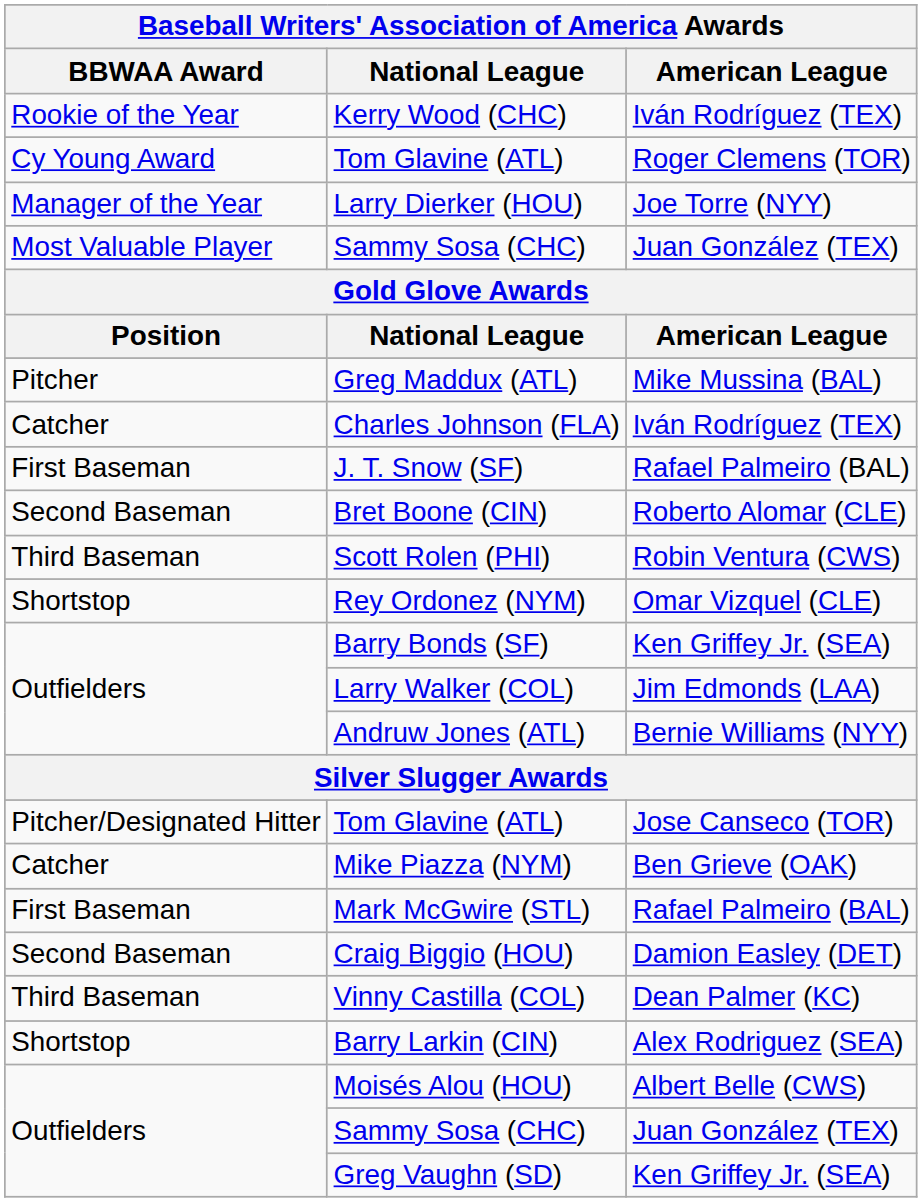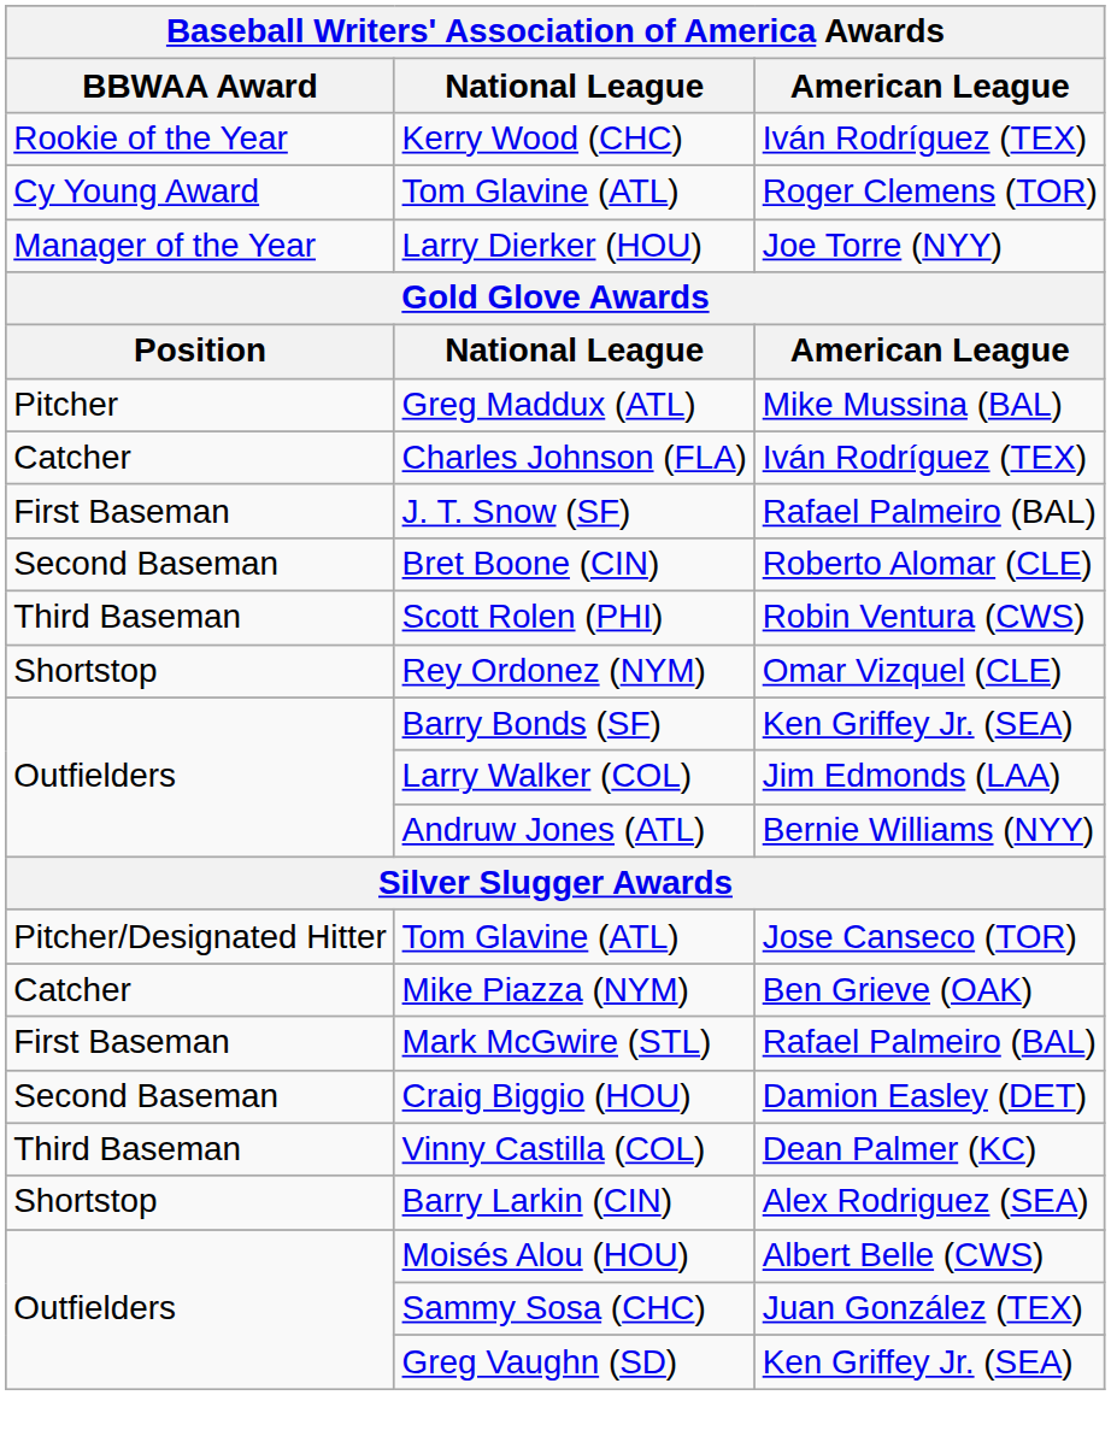 <table class="wikitable">
 <tr>
 <th colspan="3"><a href='#'>Baseball Writers' Association of America</a> Awards</th>
 </tr>
 <tr>
 <th>BBWAA Award</th>
 <th>National League</th>
 <th>American League</th>
 </tr>
 <tr>
 <td><a href='#'>Rookie of the Year</a></td>
 <td><a href='#'>Kerry Wood</a> (<a href='#'>CHC</a>)</td>
 <td><a href='#'>Iván Rodríguez</a> (<a href='#'>TEX</a>)</td>
 </tr>
 <tr>
 <td><a href='#'>Cy Young Award</a></td>
 <td><a href='#'>Tom Glavine</a> (<a href='#'>ATL</a>)</td>
 <td><a href='#'>Roger Clemens</a> (<a href='#'>TOR</a>)</td>
 </tr>
 <tr>
 <td><a href='#'>Manager of the Year</a></td>
 <td><a href='#'>Larry Dierker</a> (<a href='#'>HOU</a>)</td>
 <td><a href='#'>Joe Torre</a> (<a href='#'>NYY</a>)</td>
-</tr>
-<tr>
-<td><a href='#'>Most Valuable Player</a></td>
-<td><a href='#'>Sammy Sosa</a> (<a href='#'>CHC</a>)</td>
-<td><a href='#'>Juan González</a> (<a href='#'>TEX</a>)</td>
 </tr>
 <tr>
 <th colspan="3"><a href='#'>Gold Glove Awards</a></th>
 </tr>
 <tr>
 <th>Position</th>
 <th>National League</th>
 <th>American League</th>
 </tr>
 <tr>
 <td>Pitcher</td>
 <td><a href='#'>Greg Maddux</a> (<a href='#'>ATL</a>)</td>
 <td><a href='#'>Mike Mussina</a> (<a href='#'>BAL</a>)</td>
 </tr>
 <tr>
 <td>Catcher</td>
 <td><a href='#'>Charles Johnson</a> (<a href='#'>FLA</a>)</td>
 <td><a href='#'>Iván Rodríguez</a> (<a href='#'>TEX</a>)</td>
 </tr>
 <tr>
 <td>First Baseman</td>
 <td><a href='#'>J. T. Snow</a> (<a href='#'>SF</a>)</td>
 <td><a href='#'>Rafael Palmeiro</a> (BAL)</td>
 </tr>
 <tr>
 <td>Second Baseman</td>
 <td><a href='#'>Bret Boone</a> (<a href='#'>CIN</a>)</td>
 <td><a href='#'>Roberto Alomar</a> (<a href='#'>CLE</a>)</td>
 </tr>
 <tr>
 <td>Third Baseman</td>
 <td><a href='#'>Scott Rolen</a> (<a href='#'>PHI</a>)</td>
 <td><a href='#'>Robin Ventura</a> (<a href='#'>CWS</a>)</td>
 </tr>
 <tr>
 <td>Shortstop</td>
 <td><a href='#'>Rey Ordonez</a> (<a href='#'>NYM</a>)</td>
 <td><a href='#'>Omar Vizquel</a> (<a href='#'>CLE</a>)</td>
 </tr>
 <tr>
 <td rowspan="3">Outfielders</td>
 <td><a href='#'>Barry Bonds</a> (<a href='#'>SF</a>)</td>
 <td><a href='#'>Ken Griffey Jr.</a> (<a href='#'>SEA</a>)</td>
 </tr>
 <tr>
 <td><a href='#'>Larry Walker</a> (<a href='#'>COL</a>)</td>
 <td><a href='#'>Jim Edmonds</a> (<a href='#'>LAA</a>)</td>
 </tr>
 <tr>
 <td><a href='#'>Andruw Jones</a> (<a href='#'>ATL</a>)</td>
 <td><a href='#'>Bernie Williams</a> (<a href='#'>NYY</a>)</td>
 </tr>
 <tr>
 <th colspan="3"><a href='#'>Silver Slugger Awards</a></th>
 </tr>
 <tr>
 <td>Pitcher/Designated Hitter</td>
 <td><a href='#'>Tom Glavine</a> (<a href='#'>ATL</a>)</td>
 <td><a href='#'>Jose Canseco</a> (<a href='#'>TOR</a>)</td>
 </tr>
 <tr>
 <td>Catcher</td>
 <td><a href='#'>Mike Piazza</a> (<a href='#'>NYM</a>)</td>
 <td><a href='#'>Ben Grieve</a> (<a href='#'>OAK</a>)</td>
 </tr>
 <tr>
 <td>First Baseman</td>
 <td><a href='#'>Mark McGwire</a> (<a href='#'>STL</a>)</td>
 <td><a href='#'>Rafael Palmeiro</a> (<a href='#'>BAL</a>)</td>
 </tr>
 <tr>
 <td>Second Baseman</td>
 <td><a href='#'>Craig Biggio</a> (<a href='#'>HOU</a>)</td>
 <td><a href='#'>Damion Easley</a> (<a href='#'>DET</a>)</td>
 </tr>
 <tr>
 <td>Third Baseman</td>
 <td><a href='#'>Vinny Castilla</a> (<a href='#'>COL</a>)</td>
 <td><a href='#'>Dean Palmer</a> (<a href='#'>KC</a>)</td>
 </tr>
 <tr>
 <td>Shortstop</td>
 <td><a href='#'>Barry Larkin</a> (<a href='#'>CIN</a>)</td>
 <td><a href='#'>Alex Rodriguez</a> (<a href='#'>SEA</a>)</td>
 </tr>
 <tr>
 <td rowspan="3">Outfielders</td>
 <td><a href='#'>Moisés Alou</a> (<a href='#'>HOU</a>)</td>
 <td><a href='#'>Albert Belle</a> (<a href='#'>CWS</a>)</td>
 </tr>
 <tr>
 <td><a href='#'>Sammy Sosa</a> (<a href='#'>CHC</a>)</td>
 <td><a href='#'>Juan González</a> (<a href='#'>TEX</a>)</td>
 </tr>
 <tr>
 <td><a href='#'>Greg Vaughn</a> (<a href='#'>SD</a>)</td>
 <td><a href='#'>Ken Griffey Jr.</a> (<a href='#'>SEA</a>)</td>
 </tr>
 </table>
